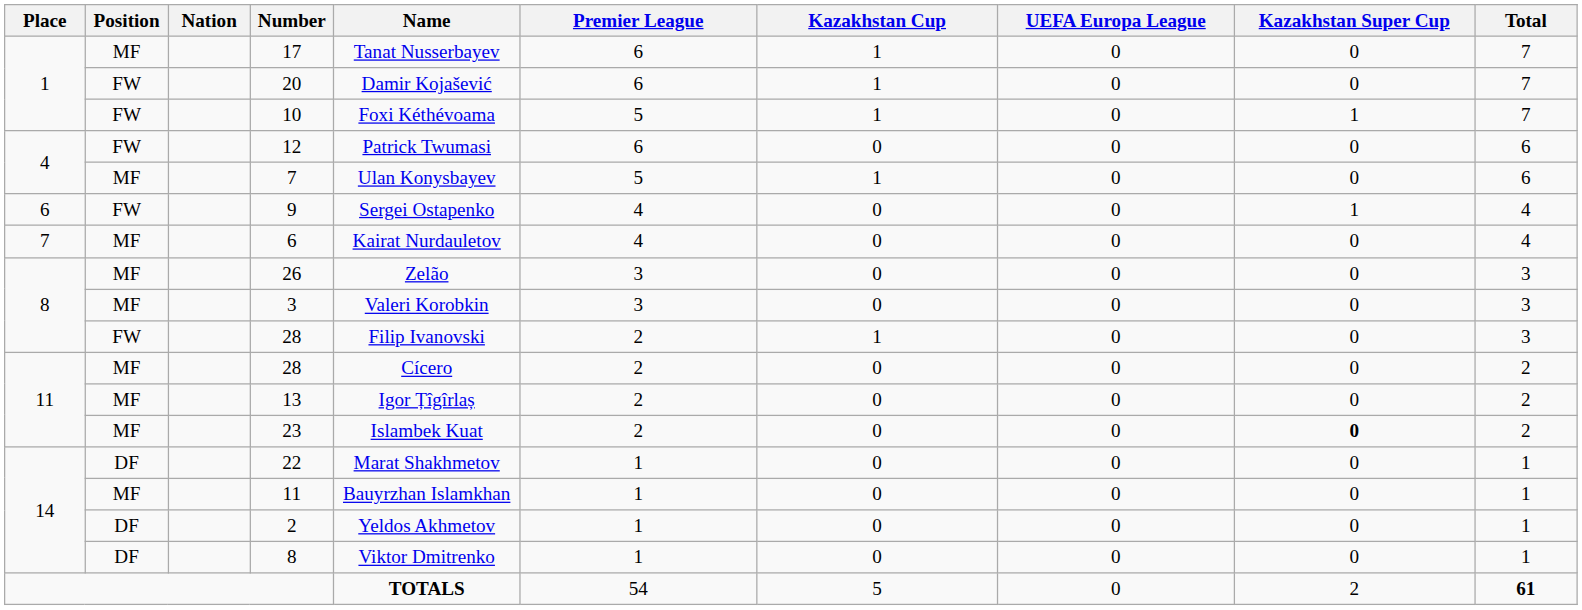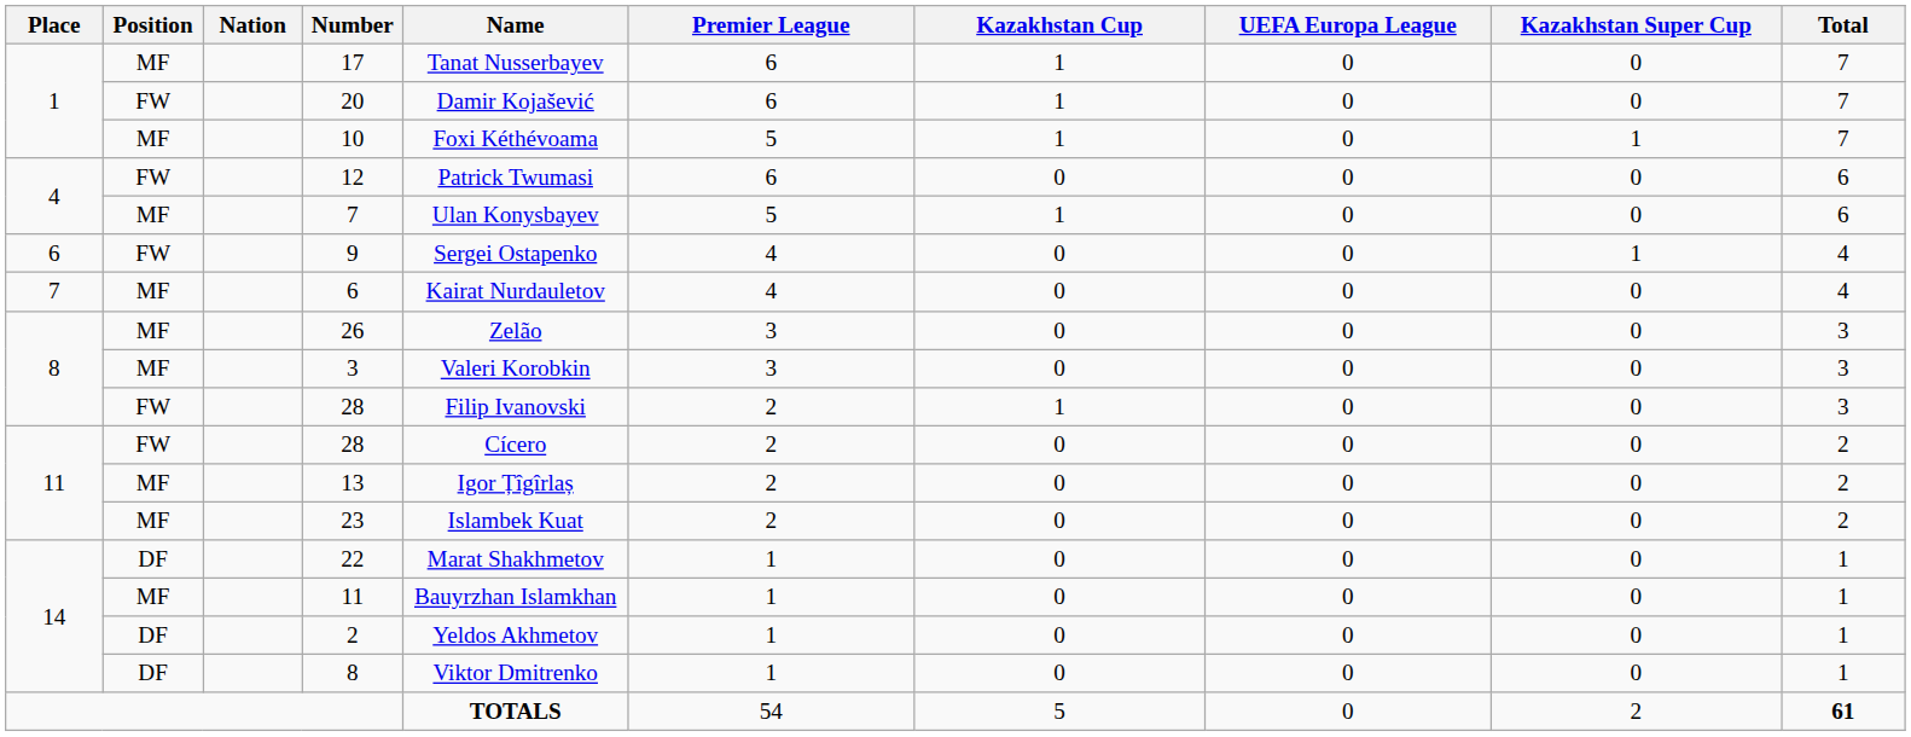 <table class="wikitable" style="font-size: 95%; text-align: center;">
 <tr>
 <th width=60>Place</th>
 <th width=60>Position</th>
 <th width=60>Nation</th>
 <th width=60>Number</th>
 <th width=150>Name</th>
 <th width=200><a href='#'>Premier League</a></th>
 <th width=200><a href='#'>Kazakhstan Cup</a></th>
 <th width=200><a href='#'>UEFA Europa League</a></th>
 <th width=200><a href='#'>Kazakhstan Super Cup</a></th>
 <th width=80>Total</th>
 </tr>
 <tr>
 <td rowspan="3">1</td>
 <td>MF</td>
 <td></td>
 <td>17</td>
 <td><a href='#'>Tanat Nusserbayev</a></td>
 <td>6</td>
 <td>1</td>
 <td>0</td>
 <td>0</td>
 <td>7</td>
 </tr>
 <tr>
 <td>FW</td>
 <td></td>
 <td>20</td>
 <td><a href='#'>Damir Kojašević</a></td>
 <td>6</td>
 <td>1</td>
 <td>0</td>
 <td>0</td>
 <td>7</td>
 </tr>
 <tr>
-<td>FW</td>
+<td>MF</td>
 <td></td>
 <td>10</td>
 <td><a href='#'>Foxi Kéthévoama</a></td>
 <td>5</td>
 <td>1</td>
 <td>0</td>
 <td>1</td>
 <td>7</td>
 </tr>
 <tr>
 <td rowspan="2">4</td>
 <td>FW</td>
 <td></td>
 <td>12</td>
 <td><a href='#'>Patrick Twumasi</a></td>
 <td>6</td>
 <td>0</td>
 <td>0</td>
 <td>0</td>
 <td>6</td>
 </tr>
 <tr>
 <td>MF</td>
 <td></td>
 <td>7</td>
 <td><a href='#'>Ulan Konysbayev</a></td>
 <td>5</td>
 <td>1</td>
 <td>0</td>
 <td>0</td>
 <td>6</td>
 </tr>
 <tr>
 <td>6</td>
 <td>FW</td>
 <td></td>
 <td>9</td>
 <td><a href='#'>Sergei Ostapenko</a></td>
 <td>4</td>
 <td>0</td>
 <td>0</td>
 <td>1</td>
 <td>4</td>
 </tr>
 <tr>
 <td>7</td>
 <td>MF</td>
 <td></td>
 <td>6</td>
 <td><a href='#'>Kairat Nurdauletov</a></td>
 <td>4</td>
 <td>0</td>
 <td>0</td>
 <td>0</td>
 <td>4</td>
 </tr>
 <tr>
 <td rowspan="3">8</td>
 <td>MF</td>
 <td></td>
 <td>26</td>
 <td><a href='#'>Zelão</a></td>
 <td>3</td>
 <td>0</td>
 <td>0</td>
 <td>0</td>
 <td>3</td>
 </tr>
 <tr>
 <td>MF</td>
 <td></td>
 <td>3</td>
 <td><a href='#'>Valeri Korobkin</a></td>
 <td>3</td>
 <td>0</td>
 <td>0</td>
 <td>0</td>
 <td>3</td>
 </tr>
 <tr>
 <td>FW</td>
 <td></td>
 <td>28</td>
 <td><a href='#'>Filip Ivanovski</a></td>
 <td>2</td>
 <td>1</td>
 <td>0</td>
 <td>0</td>
 <td>3</td>
 </tr>
 <tr>
 <td rowspan="3">11</td>
-<td>MF</td>
+<td>FW</td>
 <td></td>
 <td>28</td>
 <td><a href='#'>Cícero</a></td>
 <td>2</td>
 <td>0</td>
 <td>0</td>
 <td>0</td>
 <td>2</td>
 </tr>
 <tr>
 <td>MF</td>
 <td></td>
 <td>13</td>
 <td><a href='#'>Igor Țîgîrlaș</a></td>
 <td>2</td>
 <td>0</td>
 <td>0</td>
 <td>0</td>
 <td>2</td>
 </tr>
 <tr>
 <td>MF</td>
 <td></td>
 <td>23</td>
 <td><a href='#'>Islambek Kuat</a></td>
 <td>2</td>
 <td>0</td>
 <td>0</td>
-<td><strong>0</strong></td>
+<td>0</td>
 <td>2</td>
 </tr>
 <tr>
 <td rowspan="4">14</td>
 <td>DF</td>
 <td></td>
 <td>22</td>
 <td><a href='#'>Marat Shakhmetov</a></td>
 <td>1</td>
 <td>0</td>
 <td>0</td>
 <td>0</td>
 <td>1</td>
 </tr>
 <tr>
 <td>MF</td>
 <td></td>
 <td>11</td>
 <td><a href='#'>Bauyrzhan Islamkhan</a></td>
 <td>1</td>
 <td>0</td>
 <td>0</td>
 <td>0</td>
 <td>1</td>
 </tr>
 <tr>
 <td>DF</td>
 <td></td>
 <td>2</td>
 <td><a href='#'>Yeldos Akhmetov</a></td>
 <td>1</td>
 <td>0</td>
 <td>0</td>
 <td>0</td>
 <td>1</td>
 </tr>
 <tr>
 <td>DF</td>
 <td></td>
 <td>8</td>
 <td><a href='#'>Viktor Dmitrenko</a></td>
 <td>1</td>
 <td>0</td>
 <td>0</td>
 <td>0</td>
 <td>1</td>
 </tr>
 <tr>
 <td colspan="4"></td>
 <td><strong>TOTALS</strong></td>
 <td>54</td>
 <td>5</td>
 <td>0</td>
 <td>2</td>
 <td><strong>61</strong></td>
 </tr>
 </table>
